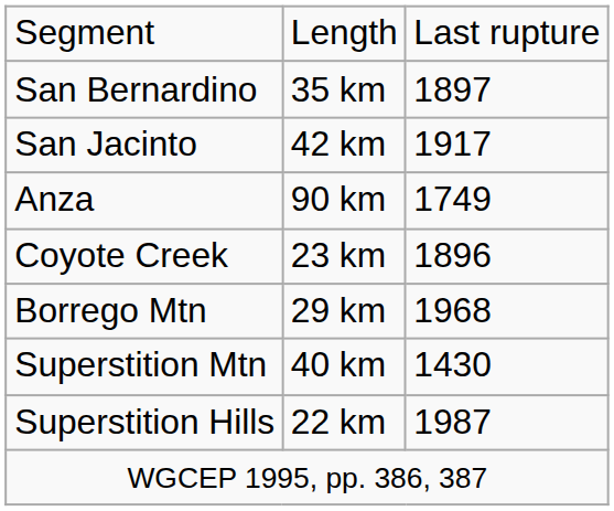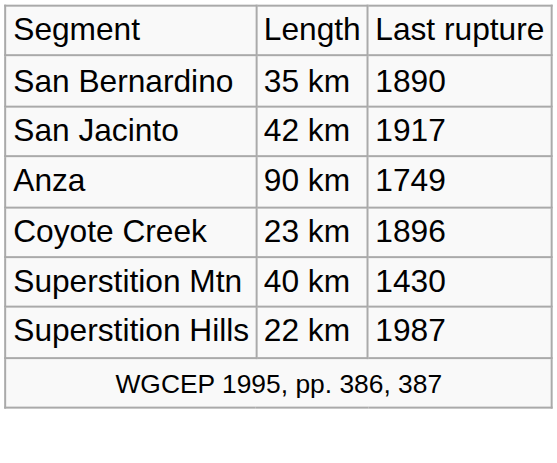 <table style="float: right;" border="1" class="wikitable">
 <tr>
 <td>Segment</td>
 <td>Length</td>
 <td>Last rupture</td>
 </tr>
 <tr>
 <td>San Bernardino</td>
 <td>35 km</td>
-<td>1897</td>
+<td>1890</td>
 </tr>
 <tr>
 <td>San Jacinto</td>
 <td>42 km</td>
 <td>1917</td>
 </tr>
 <tr>
 <td>Anza</td>
 <td>90 km</td>
 <td>1749</td>
 </tr>
 <tr>
 <td>Coyote Creek</td>
 <td>23 km</td>
 <td>1896</td>
 </tr>
 <tr>
-<td>Borrego Mtn</td>
-<td>29 km</td>
-<td>1968</td>
-</tr>
-<tr>
 <td>Superstition Mtn</td>
 <td>40 km</td>
 <td>1430</td>
 </tr>
 <tr>
 <td>Superstition Hills</td>
 <td>22 km</td>
 <td>1987</td>
 </tr>
 <tr>
 <td colspan="3" style="text-align: center;"><small>WGCEP 1995, pp. 386, 387</small></td>
 </tr>
 </table>
